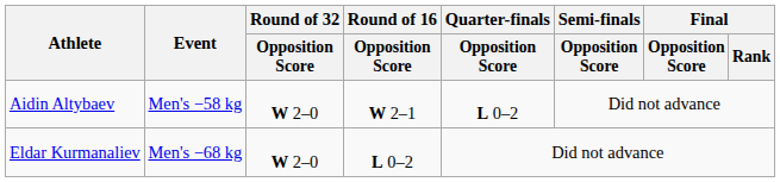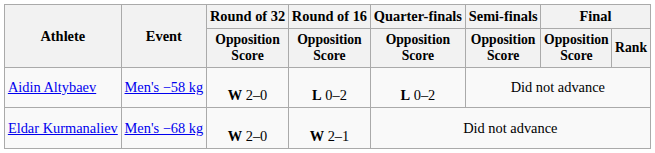 <table class=wikitable style=font-size:90%;text-align:center>
 <tr>
 <th rowspan=2>Athlete</th>
 <th rowspan=2>Event</th>
 <th>Round of 32</th>
 <th>Round of 16</th>
 <th>Quarter-finals</th>
 <th>Semi-finals</th>
 <th colspan=2>Final</th>
 </tr>
 <tr style=font-size:95%>
 <th>Opposition<br>Score</th>
 <th>Opposition<br>Score</th>
 <th>Opposition<br>Score</th>
 <th>Opposition<br>Score</th>
 <th>Opposition<br>Score</th>
 <th>Rank</th>
 </tr>
 <tr>
 <td align=left><a href='#'>Aidin Altybaev</a></td>
 <td align=left><a href='#'>Men's −58 kg</a></td>
 <td><br><strong>W</strong> 2–0</td>
-<td><br><strong>W</strong> 2–1</td>
+<td><br><strong>L</strong> 0–2</td>
 <td><br><strong>L</strong> 0–2</td>
 <td colspan=3>Did not advance</td>
 </tr>
 <tr>
 <td align=left><a href='#'>Eldar Kurmanaliev</a></td>
 <td align=left><a href='#'>Men's −68 kg</a></td>
 <td><br><strong>W</strong> 2–0</td>
-<td><br><strong>L</strong> 0–2</td>
+<td><br><strong>W</strong> 2–1</td>
 <td colspan=4>Did not advance</td>
 </tr>
 </table>
